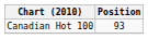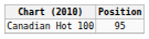 <table class="wikitable">
 <tr>
 <th scope="col">Chart (2010)</th>
 <th scope="col">Position</th>
 </tr>
 <tr>
 <td>Canadian Hot 100</td>
-<td style="text-align:center;">93</td>
+<td style="text-align:center;">95</td>
 </tr>
 <tr>
 </tr>
 </table>
